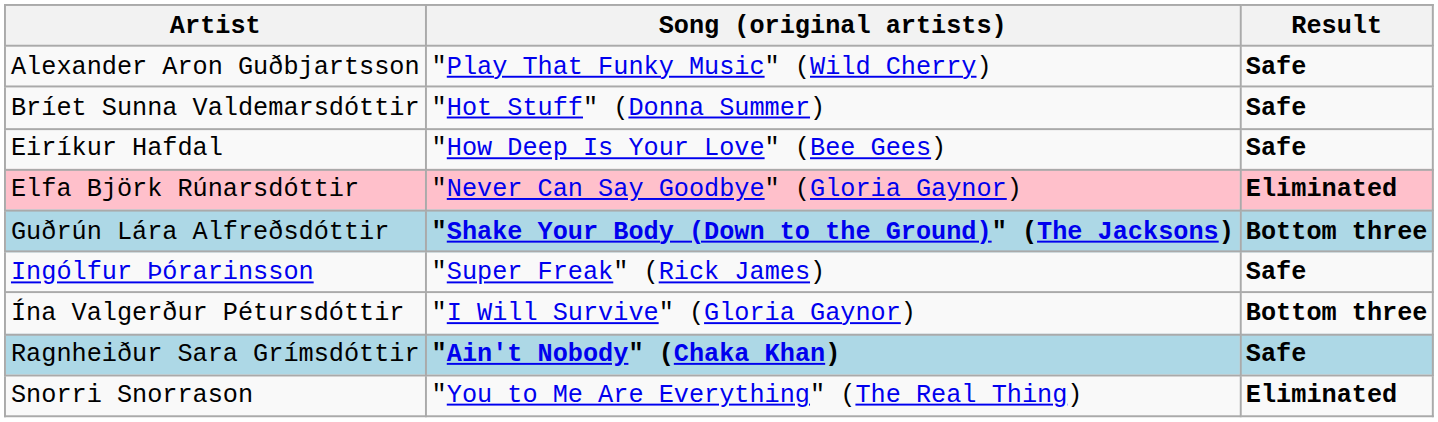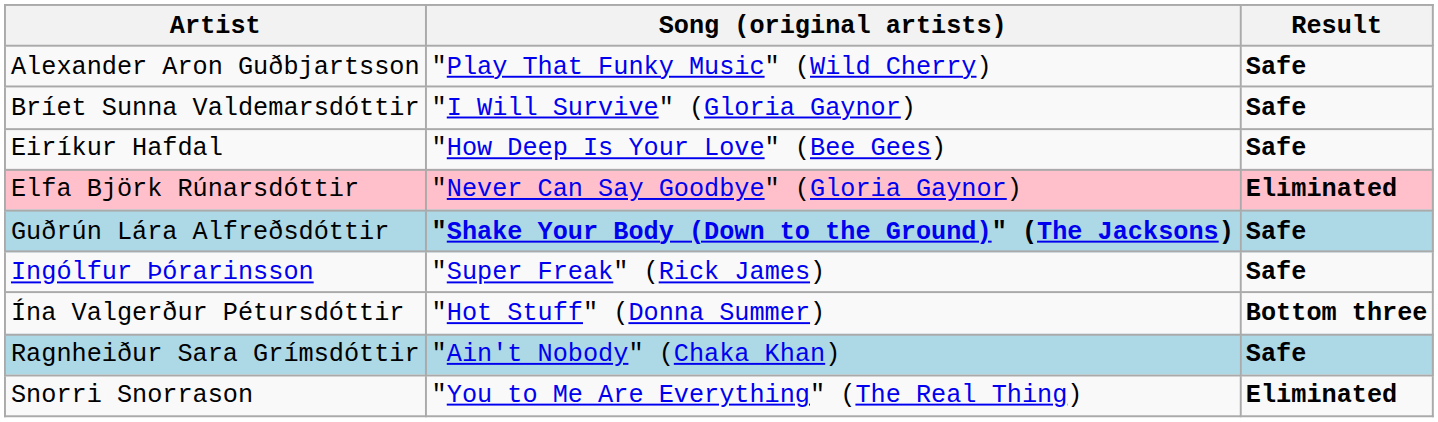 <table class=wikitable>
 <tr>
 <th>Artist</th>
 <th>Song (original artists)</th>
 <th>Result</th>
 </tr>
 <tr>
 <td>Alexander Aron Guðbjartsson</td>
 <td>"<a href='#'>Play That Funky Music</a>" (<a href='#'>Wild Cherry</a>)</td>
 <td><strong>Safe</strong></td>
 </tr>
 <tr>
 <td>Bríet Sunna Valdemarsdóttir</td>
-<td>"<a href='#'>Hot Stuff</a>" (<a href='#'>Donna Summer</a>)</td>
+<td>"<a href='#'>I Will Survive</a>" (<a href='#'>Gloria Gaynor</a>)</td>
 <td><strong>Safe</strong></td>
 </tr>
 <tr>
 <td>Eiríkur Hafdal</td>
 <td>"<a href='#'>How Deep Is Your Love</a>" (<a href='#'>Bee Gees</a>)</td>
 <td><strong>Safe</strong></td>
 </tr>
 <tr style="background:pink;">
 <td>Elfa Björk Rúnarsdóttir</td>
 <td>"<a href='#'>Never Can Say Goodbye</a>" (<a href='#'>Gloria Gaynor</a>)</td>
 <td><strong>Eliminated</strong></td>
 </tr>
 <tr style="background:lightblue;">
 <td>Guðrún Lára Alfreðsdóttir</td>
 <td><strong>"<a href='#'>Shake Your Body (Down to the Ground)</a>" (<a href='#'>The Jacksons</a>)</strong></td>
-<td><strong>Bottom three</strong></td>
+<td><strong>Safe</strong></td>
 </tr>
 <tr>
 <td><a href='#'>Ingólfur Þórarinsson</a></td>
 <td>"<a href='#'>Super Freak</a>" (<a href='#'>Rick James</a>)</td>
 <td><strong>Safe</strong></td>
 </tr>
 <tr>
 <td>Ína Valgerður Pétursdóttir</td>
-<td>"<a href='#'>I Will Survive</a>" (<a href='#'>Gloria Gaynor</a>)</td>
+<td>"<a href='#'>Hot Stuff</a>" (<a href='#'>Donna Summer</a>)</td>
 <td><strong>Bottom three</strong></td>
 </tr>
 <tr style="background:lightblue;">
 <td>Ragnheiður Sara Grímsdóttir</td>
-<td><strong>"<a href='#'>Ain't Nobody</a>" (<a href='#'>Chaka Khan</a>)</strong></td>
+<td>"<a href='#'>Ain't Nobody</a>" (<a href='#'>Chaka Khan</a>)</td>
 <td><strong>Safe</strong></td>
 </tr>
 <tr>
 <td>Snorri Snorrason</td>
 <td>"<a href='#'>You to Me Are Everything</a>" (<a href='#'>The Real Thing</a>)</td>
 <td><strong>Eliminated</strong></td>
 </tr>
 </table>
